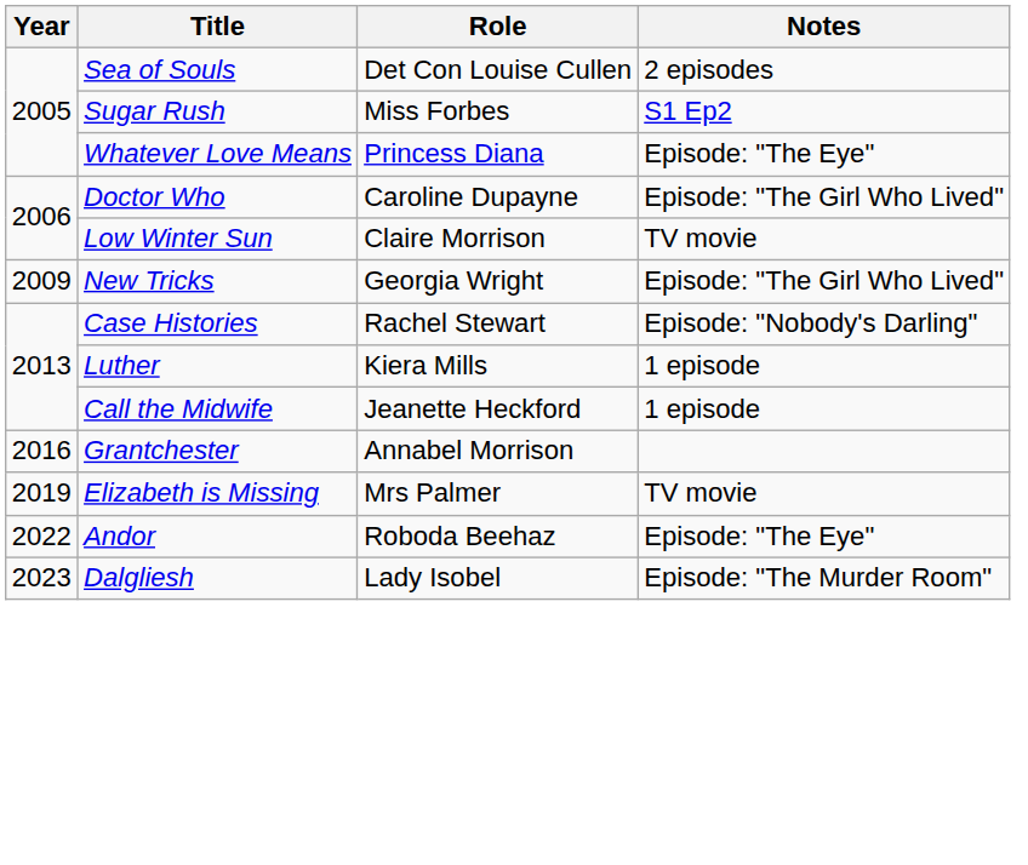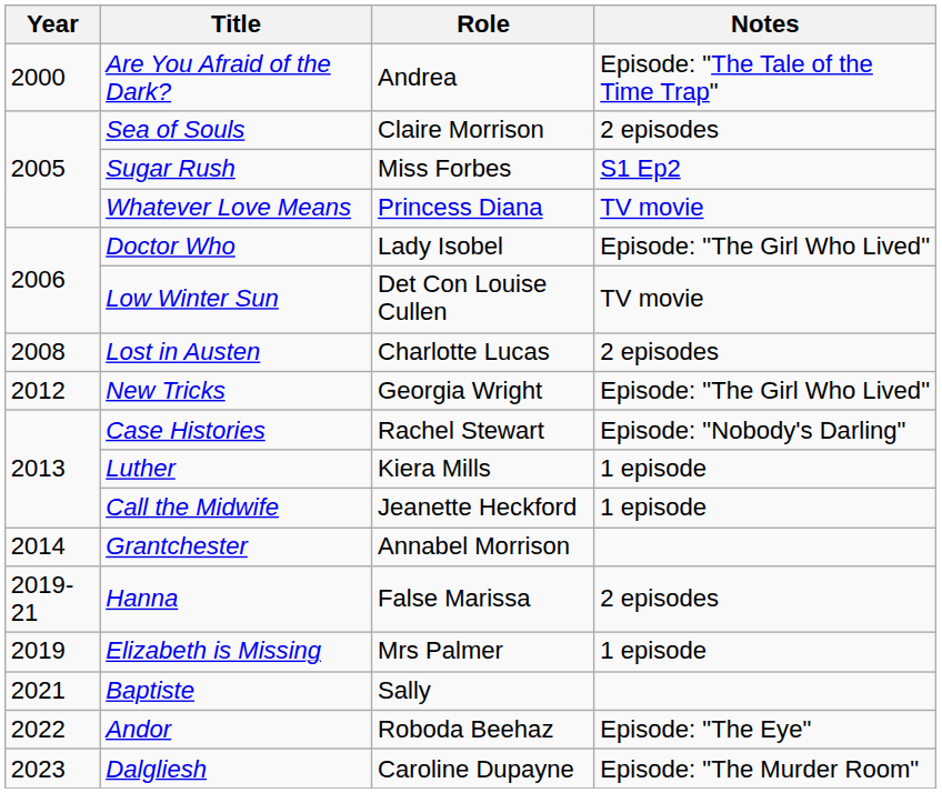 <table class="wikitable sortable">
 <tr>
 <th>Year</th>
 <th>Title</th>
 <th>Role</th>
 <th class="unsortable">Notes</th>
 </tr>
 <tr>
+<td>2000</td>
+<td><em><a href='#'>Are You Afraid of the Dark?</a></em></td>
+<td>Andrea</td>
+<td>Episode: "<a href='#'>The Tale of the Time Trap</a>"</td>
+</tr>
+<tr>
 <td rowspan="3">2005</td>
 <td><em><a href='#'>Sea of Souls</a></em></td>
-<td>Det Con Louise Cullen</td>
+<td>Claire Morrison</td>
 <td>2 episodes</td>
 </tr>
 <tr>
 <td><em><a href='#'>Sugar Rush</a></em></td>
 <td>Miss Forbes</td>
 <td><a href='#'>S1 Ep2</a></td>
 </tr>
 <tr>
 <td><em><a href='#'>Whatever Love Means</a></em></td>
 <td><a href='#'>Princess Diana</a></td>
-<td>Episode: "The Eye"</td>
+<td><a href='#'>TV movie</a></td>
 </tr>
 <tr>
 <td rowspan="2">2006</td>
 <td><em><a href='#'>Doctor Who</a></em></td>
-<td>Caroline Dupayne</td>
+<td>Lady Isobel</td>
 <td>Episode: "The Girl Who Lived"</td>
 </tr>
 <tr>
 <td><em><a href='#'>Low Winter Sun</a></em></td>
-<td>Claire Morrison</td>
+<td>Det Con Louise Cullen</td>
 <td>TV movie</td>
 </tr>
 <tr>
-<td>2009</td>
+<td>2008</td>
+<td><em><a href='#'>Lost in Austen</a></em></td>
+<td>Charlotte Lucas</td>
+<td>2 episodes</td>
+</tr>
+<tr>
+<td>2012</td>
 <td><em><a href='#'>New Tricks</a></em></td>
 <td>Georgia Wright</td>
 <td>Episode: "The Girl Who Lived"</td>
 </tr>
 <tr>
 <td rowspan="3">2013</td>
 <td><em><a href='#'>Case Histories</a></em></td>
 <td>Rachel Stewart</td>
 <td>Episode: "Nobody's Darling"</td>
 </tr>
 <tr>
 <td><em><a href='#'>Luther</a></em></td>
 <td>Kiera Mills</td>
 <td>1 episode</td>
 </tr>
 <tr>
 <td><em><a href='#'>Call the Midwife</a></em></td>
 <td>Jeanette Heckford</td>
 <td>1 episode</td>
 </tr>
 <tr>
-<td>2016</td>
+<td>2014</td>
 <td><em><a href='#'>Grantchester</a></em></td>
 <td>Annabel Morrison</td>
 <td></td>
 </tr>
 <tr>
+<td>2019-21</td>
+<td><em><a href='#'>Hanna</a></em></td>
+<td>False Marissa</td>
+<td>2 episodes</td>
+</tr>
+<tr>
 <td>2019</td>
 <td><em><a href='#'>Elizabeth is Missing</a></em></td>
 <td>Mrs Palmer</td>
-<td>TV movie</td>
+<td>1 episode</td>
+</tr>
+<tr>
+<td>2021</td>
+<td><em><a href='#'>Baptiste</a></em></td>
+<td>Sally</td>
+<td></td>
 </tr>
 <tr>
 <td>2022</td>
 <td><em><a href='#'>Andor</a></em></td>
 <td>Roboda Beehaz</td>
 <td>Episode: "The Eye"</td>
 </tr>
 <tr>
 <td>2023</td>
 <td><em><a href='#'>Dalgliesh</a></em></td>
-<td>Lady Isobel</td>
+<td>Caroline Dupayne</td>
 <td>Episode: "The Murder Room"</td>
 </tr>
 </table>
